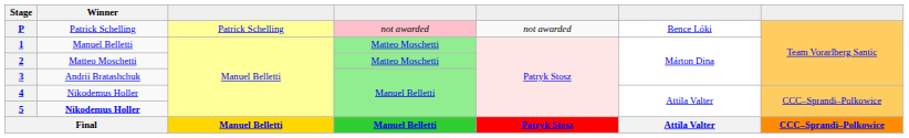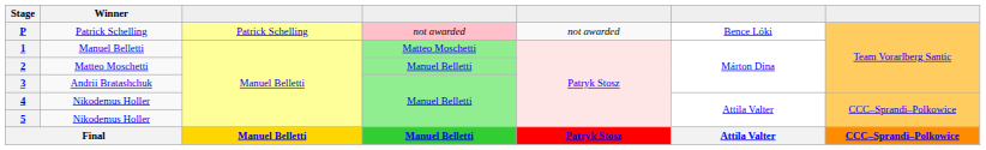 <table class="wikitable" style="text-align: center; font-size:smaller;">
 <tr style="background:#efefef;">
 <th style="width:2%;">Stage</th>
 <th style="width:11%;">Winner</th>
 <th style="background:#efefef; width:14%;"></th>
 <th style="background:#efefef; width:12%;"></th>
 <th style="background:#efefef; width:12%;"></th>
 <th style="background:#efefef; width:12%;"></th>
 <th style="background:#efefef; width:12%;"></th>
 </tr>
 <tr>
 <th><a href='#'>P</a></th>
 <td><a href='#'>Patrick Schelling</a></td>
 <td style="background:#FFFF99;"><a href='#'>Patrick Schelling</a></td>
 <td style="background: pink;"><em>not awarded</em></td>
 <td><em>not awarded</em></td>
 <td style="background:white;"><a href='#'>Bence Lóki</a></td>
 <td rowspan=4 style="background:#FFCD5F;"><a href='#'>Team Vorarlberg Santic</a></td>
 </tr>
 <tr>
 <th><a href='#'>1</a></th>
 <td><a href='#'>Manuel Belletti</a></td>
 <td rowspan=5 style="background:#FFFF99;"><a href='#'>Manuel Belletti</a></td>
 <td style="background:lightgreen;"><a href='#'>Matteo Moschetti</a></td>
 <td rowspan=5 style="background:#FFE6E6;"><a href='#'>Patryk Stosz</a></td>
 <td rowspan=3 style="background:white;"><a href='#'>Márton Dina</a></td>
 </tr>
 <tr>
 <th><a href='#'>2</a></th>
 <td><a href='#'>Matteo Moschetti</a></td>
-<td style="background:lightgreen;"><a href='#'>Matteo Moschetti</a></td>
+<td style="background:lightgreen;"><a href='#'>Manuel Belletti</a></td>
 </tr>
 <tr>
 <th><a href='#'>3</a></th>
 <td><a href='#'>Andrii Bratashchuk</a></td>
 <td rowspan=3 style="background:lightgreen;"><a href='#'>Manuel Belletti</a></td>
 </tr>
 <tr>
 <th><a href='#'>4</a></th>
 <td><a href='#'>Nikodemus Holler</a></td>
 <td rowspan=2 style="background:white;"><a href='#'>Attila Valter</a></td>
 <td rowspan=2 style="background:#FFCD5F;"><a href='#'>CCC–Sprandi–Polkowice</a></td>
 </tr>
 <tr>
 <th><a href='#'>5</a></th>
-<td><strong><a href='#'>Nikodemus Holler</a></strong></td>
+<td><a href='#'>Nikodemus Holler</a></td>
 </tr>
 <tr>
 <th colspan=2>Final</th>
 <th style="background:gold;"><a href='#'>Manuel Belletti</a></th>
 <th style="background:limegreen;"><a href='#'>Manuel Belletti</a></th>
 <th style="background:#f00;"><a href='#'>Patryk Stosz</a></th>
 <th style="background:offwhite;"><a href='#'>Attila Valter</a></th>
 <th style="background:#FF8C00;"><a href='#'>CCC–Sprandi–Polkowice</a></th>
 </tr>
 </table>
